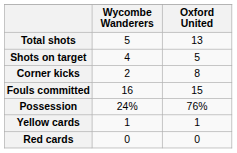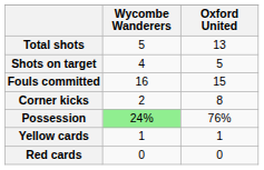 <table class="wikitable plainrowheaders" style="text-align: center">
 <tr>
 </tr>
 <tr>
 <th scope=col></th>
 <th scope=col width=100>Wycombe Wanderers</th>
 <th scope=col width=100>Oxford <br>United</th>
 </tr>
 <tr>
 <th scope=row>Total shots</th>
 <td>5</td>
 <td>13</td>
 </tr>
 <tr>
 <th scope=row>Shots on target</th>
 <td>4</td>
 <td>5</td>
 </tr>
 <tr>
+<th scope=row>Fouls committed</th>
+<td>16</td>
+<td>15</td>
+</tr>
+<tr>
 <th scope=row>Corner kicks</th>
 <td>2</td>
 <td>8</td>
 </tr>
 <tr>
-<th scope=row>Fouls committed</th>
-<td>16</td>
-<td>15</td>
-</tr>
-<tr>
 <th scope=row>Possession</th>
-<td>24%</td>
+<td style="background: lightgreen;">24%</td>
 <td>76%</td>
 </tr>
 <tr>
 <th scope=row>Yellow cards</th>
 <td>1</td>
 <td>1</td>
 </tr>
 <tr>
 <th scope=row>Red cards</th>
 <td>0</td>
 <td>0</td>
 </tr>
 </table>
